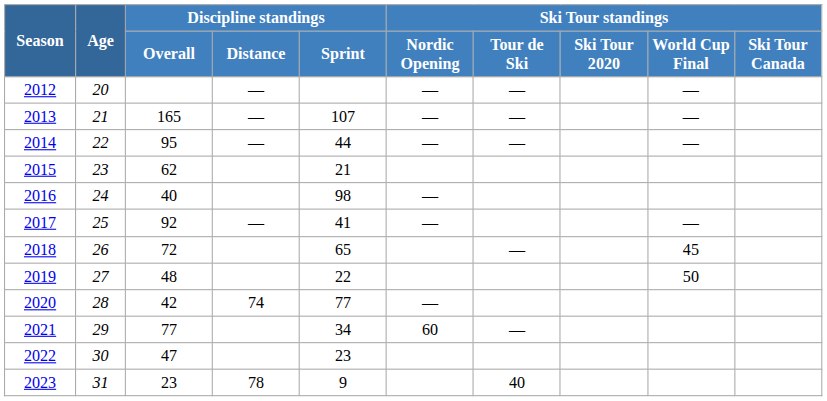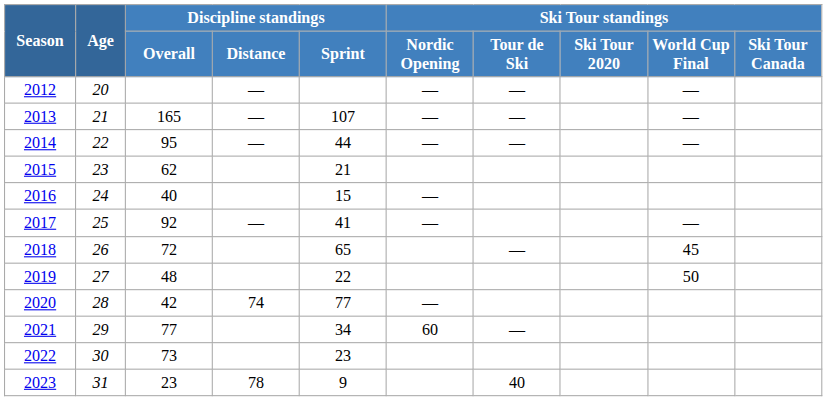 <table class="wikitable" style="font-size:95%; text-align:center; border:grey solid 1px; border-collapse:collapse; background:#ffffff;">
 <tr>
 <th style="background-color:#369; color:white; width:60px;" rowspan="2"> Season </th>
 <th style="background-color:#369; color:white; width:40px;" rowspan="2"> Age </th>
 <th style="background-color:#4180be; color:white;" colspan="3">Discipline standings</th>
 <th style="background-color:#4180be; color:white;" colspan="5">Ski Tour standings</th>
 </tr>
 <tr>
 <th style="background-color:#4180be; color:white; width:75px;">Overall</th>
 <th style="background-color:#4180be; color:white; width:75px;">Distance</th>
 <th style="background-color:#4180be; color:white; width:75px;">Sprint</th>
 <th style="background-color:#4180be; color:white; width:75px;">Nordic<br>Opening</th>
 <th style="background-color:#4180be; color:white; width:75px;">Tour de<br>Ski</th>
 <th style="background-color:#4180be; color:white; width:75px;">Ski Tour<br>2020</th>
 <th style="background-color:#4180be; color:white; width:75px;">World Cup<br>Final</th>
 <th style="background-color:#4180be; color:white; width:75px;">Ski Tour<br>Canada</th>
 </tr>
 <tr>
 <td><a href='#'>2012</a></td>
 <td><em>20</em></td>
 <td></td>
 <td>—</td>
 <td></td>
 <td>—</td>
 <td>—</td>
 <td></td>
 <td>—</td>
 <td></td>
 </tr>
 <tr>
 <td><a href='#'>2013</a></td>
 <td><em>21</em></td>
 <td>165</td>
 <td>—</td>
 <td>107</td>
 <td>—</td>
 <td>—</td>
 <td></td>
 <td>—</td>
 <td></td>
 </tr>
 <tr>
 <td><a href='#'>2014</a></td>
 <td><em>22</em></td>
 <td>95</td>
 <td>—</td>
 <td>44</td>
 <td>—</td>
 <td>—</td>
 <td></td>
 <td>—</td>
 <td></td>
 </tr>
 <tr>
 <td><a href='#'>2015</a></td>
 <td><em>23</em></td>
 <td>62</td>
 <td></td>
 <td>21</td>
 <td></td>
 <td></td>
 <td></td>
 <td></td>
 <td></td>
 </tr>
 <tr>
 <td><a href='#'>2016</a></td>
 <td><em>24</em></td>
 <td>40</td>
 <td></td>
-<td>98</td>
+<td>15</td>
 <td>—</td>
 <td></td>
 <td></td>
 <td></td>
 <td></td>
 </tr>
 <tr>
 <td><a href='#'>2017</a></td>
 <td><em>25</em></td>
 <td>92</td>
 <td>—</td>
 <td>41</td>
 <td>—</td>
 <td></td>
 <td></td>
 <td>—</td>
 <td></td>
 </tr>
 <tr>
 <td><a href='#'>2018</a></td>
 <td><em>26</em></td>
 <td>72</td>
 <td></td>
 <td>65</td>
 <td></td>
 <td>—</td>
 <td></td>
 <td>45</td>
 <td></td>
 </tr>
 <tr>
 <td><a href='#'>2019</a></td>
 <td><em>27</em></td>
 <td>48</td>
 <td></td>
 <td>22</td>
 <td></td>
 <td></td>
 <td></td>
 <td>50</td>
 <td></td>
 </tr>
 <tr>
 <td><a href='#'>2020</a></td>
 <td><em>28</em></td>
 <td>42</td>
 <td>74</td>
 <td>77</td>
 <td>—</td>
 <td></td>
 <td></td>
 <td></td>
 <td></td>
 </tr>
 <tr>
 <td><a href='#'>2021</a></td>
 <td><em>29</em></td>
 <td>77</td>
 <td></td>
 <td>34</td>
 <td>60</td>
 <td>—</td>
 <td></td>
 <td></td>
 <td></td>
 </tr>
 <tr>
 <td><a href='#'>2022</a></td>
 <td><em>30</em></td>
-<td>47</td>
+<td>73</td>
 <td></td>
 <td>23</td>
 <td></td>
 <td></td>
 <td></td>
 <td></td>
 <td></td>
 </tr>
 <tr>
 <td><a href='#'>2023</a></td>
 <td><em>31</em></td>
 <td>23</td>
 <td>78</td>
 <td>9</td>
 <td></td>
 <td>40</td>
 <td></td>
 <td></td>
 <td></td>
 </tr>
 </table>
